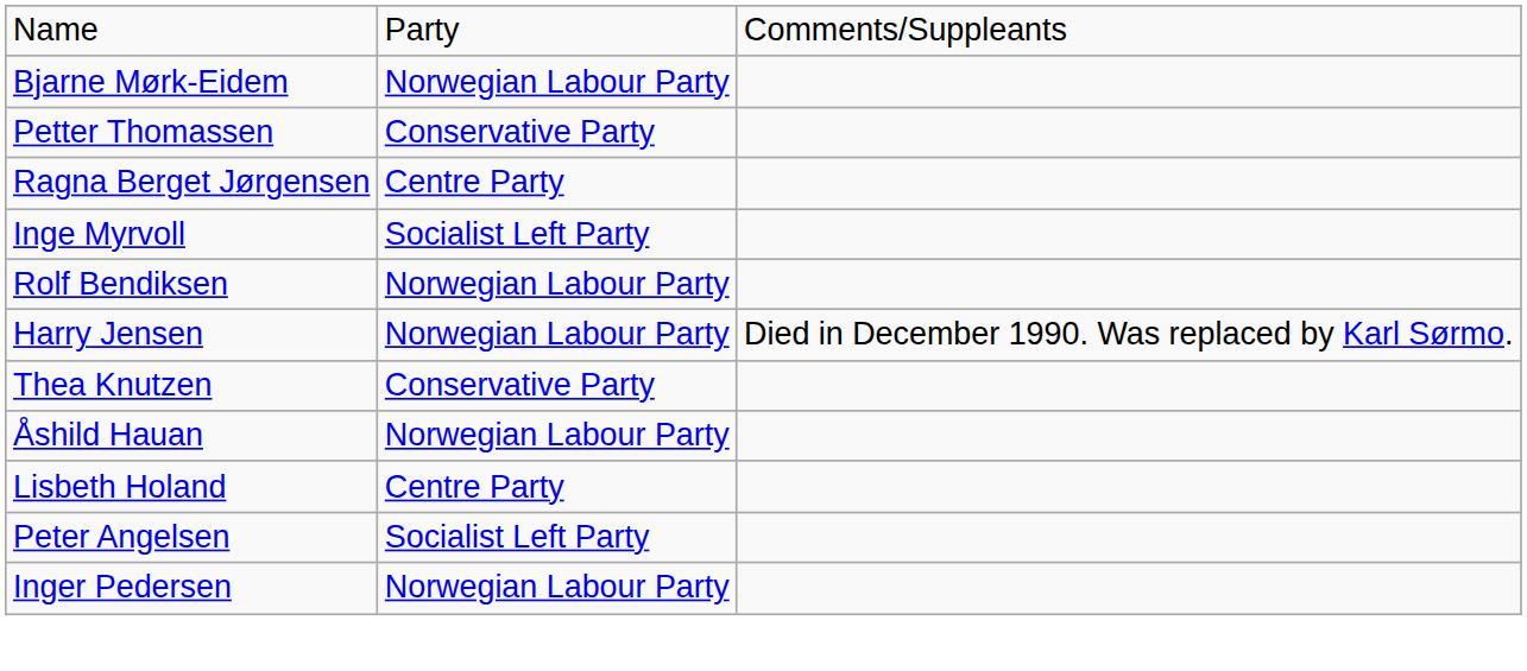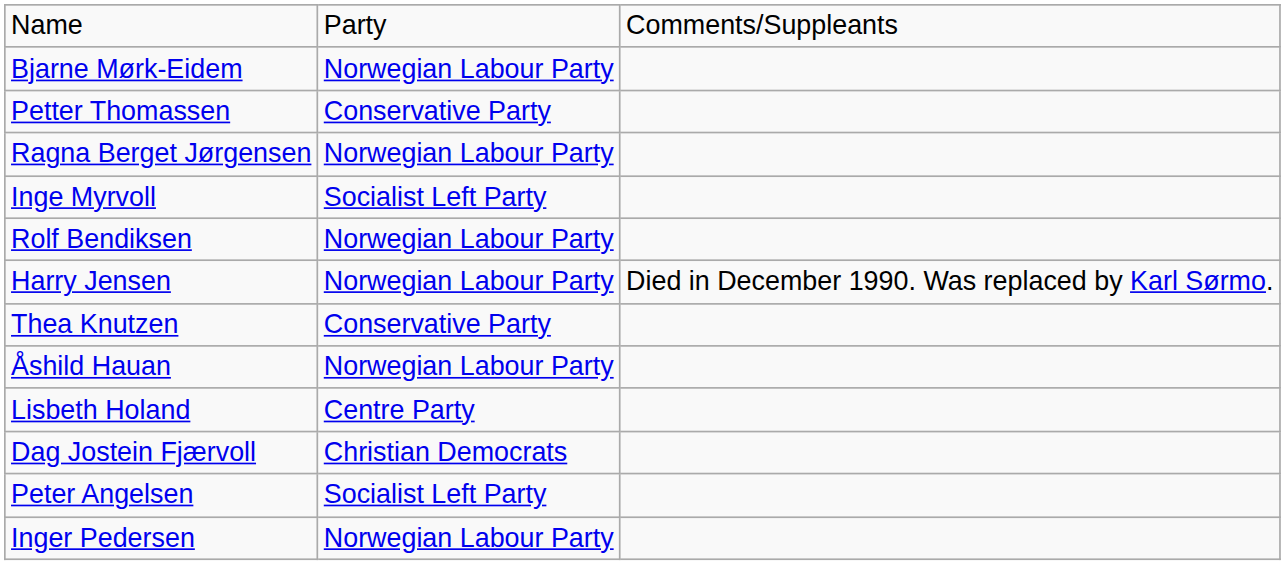 <table class="wikitable">
 <tr>
 <td>Name</td>
 <td>Party</td>
 <td>Comments/Suppleants</td>
 </tr>
 <tr>
 <td><a href='#'>Bjarne Mørk-Eidem</a></td>
 <td><a href='#'>Norwegian Labour Party</a></td>
 <td></td>
 </tr>
 <tr>
 <td><a href='#'>Petter Thomassen</a></td>
 <td><a href='#'>Conservative Party</a></td>
 <td></td>
 </tr>
 <tr>
 <td><a href='#'>Ragna Berget Jørgensen</a></td>
-<td><a href='#'>Centre Party</a></td>
+<td><a href='#'>Norwegian Labour Party</a></td>
 <td></td>
 </tr>
 <tr>
 <td><a href='#'>Inge Myrvoll</a></td>
 <td><a href='#'>Socialist Left Party</a></td>
 <td></td>
 </tr>
 <tr>
 <td><a href='#'>Rolf Bendiksen</a></td>
 <td><a href='#'>Norwegian Labour Party</a></td>
 <td></td>
 </tr>
 <tr>
 <td><a href='#'>Harry Jensen</a></td>
 <td><a href='#'>Norwegian Labour Party</a></td>
 <td>Died in December 1990. Was replaced by <a href='#'>Karl Sørmo</a>.</td>
 </tr>
 <tr>
 <td><a href='#'>Thea Knutzen</a></td>
 <td><a href='#'>Conservative Party</a></td>
 <td></td>
 </tr>
 <tr>
 <td><a href='#'>Åshild Hauan</a></td>
 <td><a href='#'>Norwegian Labour Party</a></td>
 <td></td>
 </tr>
 <tr>
 <td><a href='#'>Lisbeth Holand</a></td>
 <td><a href='#'>Centre Party</a></td>
 <td></td>
 </tr>
 <tr>
+<td><a href='#'>Dag Jostein Fjærvoll</a></td>
+<td><a href='#'>Christian Democrats</a></td>
+<td></td>
+</tr>
+<tr>
 <td><a href='#'>Peter Angelsen</a></td>
 <td><a href='#'>Socialist Left Party</a></td>
 <td></td>
 </tr>
 <tr>
 <td><a href='#'>Inger Pedersen</a></td>
 <td><a href='#'>Norwegian Labour Party</a></td>
 <td></td>
 </tr>
 </table>
